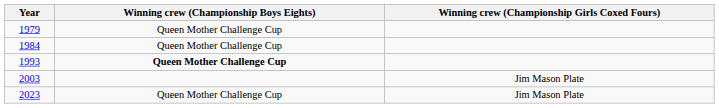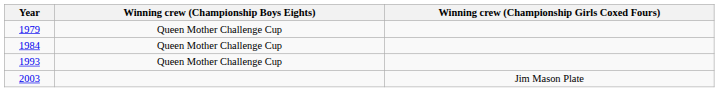 <table class="wikitable" style="text-align:center">
 <tr>
 <th width=70>Year</th>
 <th width=500>Winning crew (Championship Boys Eights)</th>
 <th width=500>Winning crew (Championship Girls Coxed Fours)</th>
 </tr>
 <tr>
 <td><a href='#'>1979</a></td>
 <td>Queen Mother Challenge Cup</td>
 <td></td>
 </tr>
 <tr>
 <td><a href='#'>1984</a></td>
 <td>Queen Mother Challenge Cup</td>
 <td></td>
 </tr>
 <tr>
 <td><a href='#'>1993</a></td>
-<td><strong>Queen Mother Challenge Cup</strong></td>
+<td>Queen Mother Challenge Cup</td>
 <td></td>
 </tr>
 <tr>
 <td><a href='#'>2003</a></td>
 <td></td>
 <td>Jim Mason Plate</td>
 </tr>
-<tr>
-<td><a href='#'>2023</a></td>
-<td>Queen Mother Challenge Cup</td>
-<td>Jim Mason Plate</td>
-</tr>
 </table>
